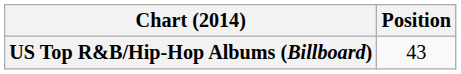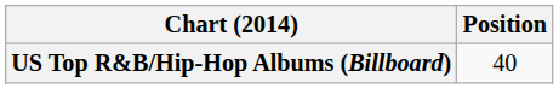 <table class="wikitable plainrowheaders" style="text-align:center">
 <tr>
 <th scope="col">Chart (2014)</th>
 <th scope="col">Position</th>
 </tr>
 <tr>
 <th scope="row">US Top R&B/Hip-Hop Albums (<em>Billboard</em>)</th>
-<td style="text-align:center;">43</td>
+<td style="text-align:center;">40</td>
 </tr>
 </table>
